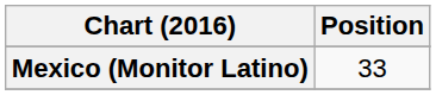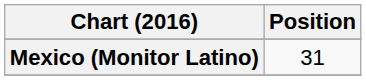 <table class="wikitable sortable plainrowheaders" style="text-align:center">
 <tr>
 <th scope="col">Chart (2016)</th>
 <th scope="col">Position</th>
 </tr>
 <tr>
 </tr>
 <tr>
 <th scope="row">Mexico (Monitor Latino)</th>
-<td align="center">33</td>
+<td align="center">31</td>
 </tr>
 <tr>
 </tr>
 </table>
